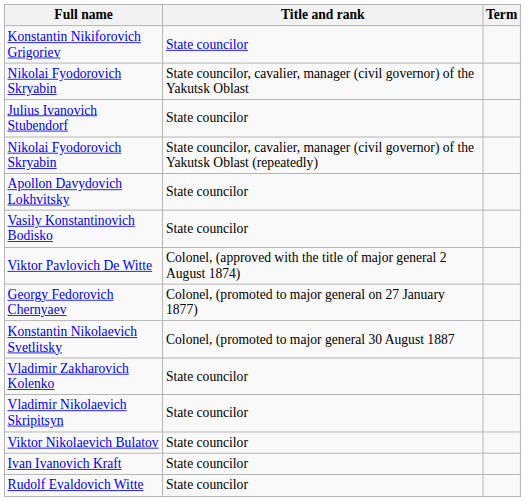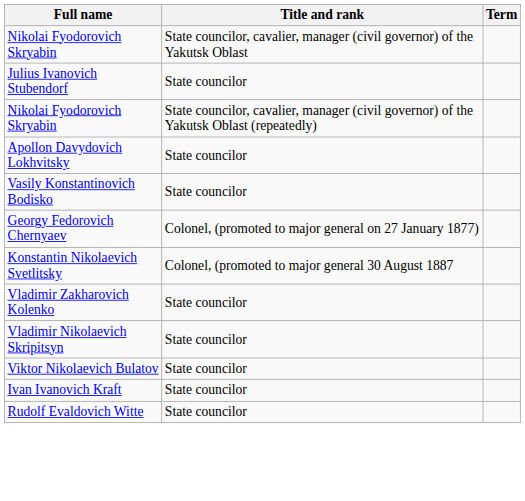 <table class="wikitable">
 <tr>
 <th>Full name</th>
 <th>Title and rank</th>
 <th>Term</th>
-</tr>
-<tr>
-<td><a href='#'>Konstantin Nikiforovich Grigoriev</a></td>
-<td><a href='#'>State councilor</a></td>
-<td></td>
 </tr>
 <tr>
 <td><a href='#'>Nikolai Fyodorovich Skryabin</a></td>
 <td>State councilor, cavalier, manager (civil governor) of the Yakutsk Oblast</td>
 <td></td>
 </tr>
 <tr>
 <td><a href='#'>Julius Ivanovich Stubendorf</a></td>
 <td>State councilor</td>
 <td></td>
 </tr>
 <tr>
 <td><a href='#'>Nikolai Fyodorovich Skryabin</a></td>
 <td>State councilor, cavalier, manager (civil governor) of the Yakutsk Oblast (repeatedly)</td>
 <td></td>
 </tr>
 <tr>
 <td><a href='#'>Apollon Davydovich Lokhvitsky</a></td>
 <td>State councilor</td>
 <td></td>
 </tr>
 <tr>
 <td><a href='#'>Vasily Konstantinovich Bodisko</a></td>
 <td>State councilor</td>
-<td></td>
-</tr>
-<tr>
-<td><a href='#'>Viktor Pavlovich De Witte</a></td>
-<td>Colonel, (approved with the title of major general 2 August 1874)</td>
 <td></td>
 </tr>
 <tr>
 <td><a href='#'>Georgy Fedorovich Chernyaev</a></td>
 <td>Colonel, (promoted to major general on 27 January 1877)</td>
 <td></td>
 </tr>
 <tr>
 <td><a href='#'>Konstantin Nikolaevich Svetlitsky</a></td>
 <td>Colonel, (promoted to major general 30 August 1887</td>
 <td></td>
 </tr>
 <tr>
 <td><a href='#'>Vladimir Zakharovich Kolenko</a></td>
 <td>State councilor</td>
 <td></td>
 </tr>
 <tr>
 <td><a href='#'>Vladimir Nikolaevich Skripitsyn</a></td>
 <td>State councilor</td>
 <td></td>
 </tr>
 <tr>
 <td><a href='#'>Viktor Nikolaevich Bulatov</a></td>
 <td>State councilor</td>
 <td></td>
 </tr>
 <tr>
 <td><a href='#'>Ivan Ivanovich Kraft</a></td>
 <td>State councilor</td>
 <td></td>
 </tr>
 <tr>
 <td><a href='#'>Rudolf Evaldovich Witte</a></td>
 <td>State councilor</td>
 <td></td>
 </tr>
 </table>
